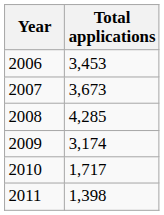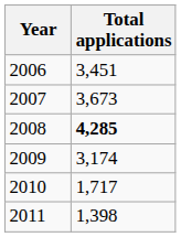 <table class="wikitable">
 <tr>
 <th scope="col" style="width:50px;">Year</th>
 <th scope="col" style="width:80px;">Total applications</th>
 </tr>
 <tr>
 <td>2006</td>
-<td>3,453</td>
+<td>3,451</td>
 </tr>
 <tr>
 <td>2007</td>
 <td>3,673</td>
 </tr>
 <tr>
 <td>2008</td>
-<td>4,285</td>
+<td><strong>4,285</strong></td>
 </tr>
 <tr>
 <td>2009</td>
 <td>3,174</td>
 </tr>
 <tr>
 <td>2010</td>
 <td>1,717</td>
 </tr>
 <tr>
 <td>2011</td>
 <td>1,398</td>
 </tr>
 </table>
